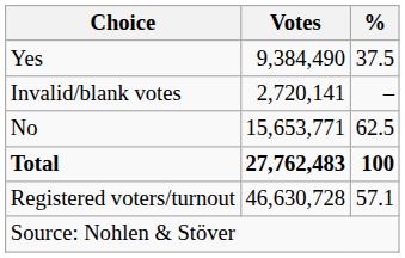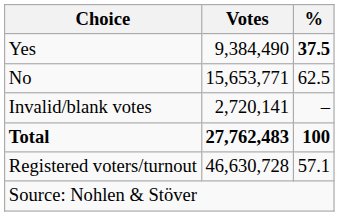 <table class=wikitable style=text-align:right>
 <tr>
 <th>Choice</th>
 <th>Votes</th>
 <th>%</th>
 </tr>
 <tr>
 <td align=left>Yes</td>
 <td>9,384,490</td>
-<td>37.5</td>
+<td><strong>37.5</strong></td>
+</tr>
+<tr>
+<td align=left> No</td>
+<td>15,653,771</td>
+<td>62.5</td>
 </tr>
 <tr>
 <td align=left>Invalid/blank votes</td>
 <td>2,720,141</td>
 <td>–</td>
-</tr>
-<tr>
-<td align=left> No</td>
-<td>15,653,771</td>
-<td>62.5</td>
 </tr>
 <tr>
 <td align=left><strong>Total</strong></td>
 <td><strong>27,762,483</strong></td>
 <td><strong>100</strong></td>
 </tr>
 <tr>
 <td align=left>Registered voters/turnout</td>
 <td>46,630,728</td>
 <td>57.1</td>
 </tr>
 <tr>
 <td align=left colspan=3>Source: Nohlen & Stöver</td>
 </tr>
 </table>
